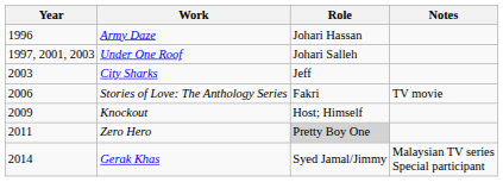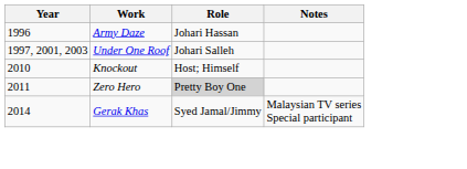 <table class="wikitable">
 <tr>
 <th>Year</th>
 <th>Work</th>
 <th>Role</th>
 <th>Notes</th>
 </tr>
 <tr>
 <td>1996</td>
 <td><em><a href='#'>Army Daze</a></em></td>
 <td>Johari Hassan</td>
 <td></td>
 </tr>
 <tr>
 <td>1997, 2001, 2003</td>
 <td><em><a href='#'>Under One Roof</a></em></td>
 <td>Johari Salleh</td>
 <td></td>
 </tr>
 <tr>
-<td>2003</td>
-<td><em><a href='#'>City Sharks</a></em></td>
-<td>Jeff</td>
-<td></td>
-</tr>
-<tr>
-<td>2006</td>
-<td><em>Stories of Love: The Anthology Series</em></td>
-<td>Fakri</td>
-<td>TV movie</td>
-</tr>
-<tr>
-<td>2009</td>
+<td>2010</td>
 <td><em>Knockout</em></td>
 <td>Host; Himself</td>
 <td></td>
 </tr>
 <tr>
 <td>2011</td>
 <td><em>Zero Hero</em></td>
 <td style="background: lightgrey;">Pretty Boy One</td>
 <td></td>
 </tr>
 <tr>
 <td>2014</td>
 <td><em><a href='#'>Gerak Khas</a></em></td>
 <td>Syed Jamal/Jimmy</td>
 <td>Malaysian TV series <br> Special participant</td>
 </tr>
 </table>
